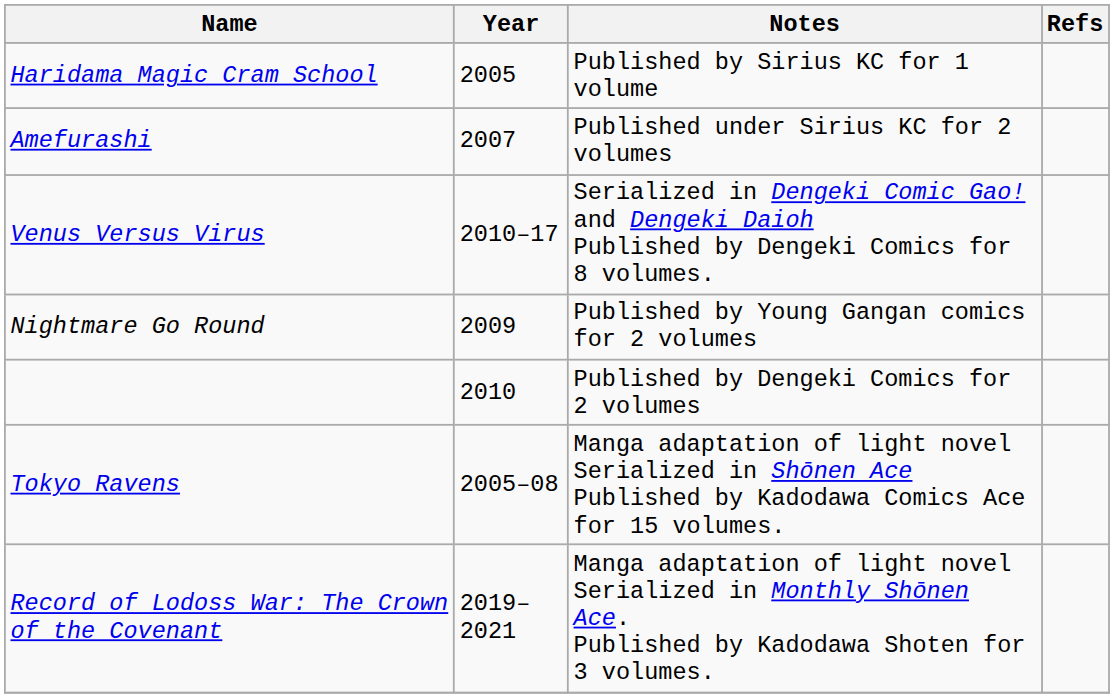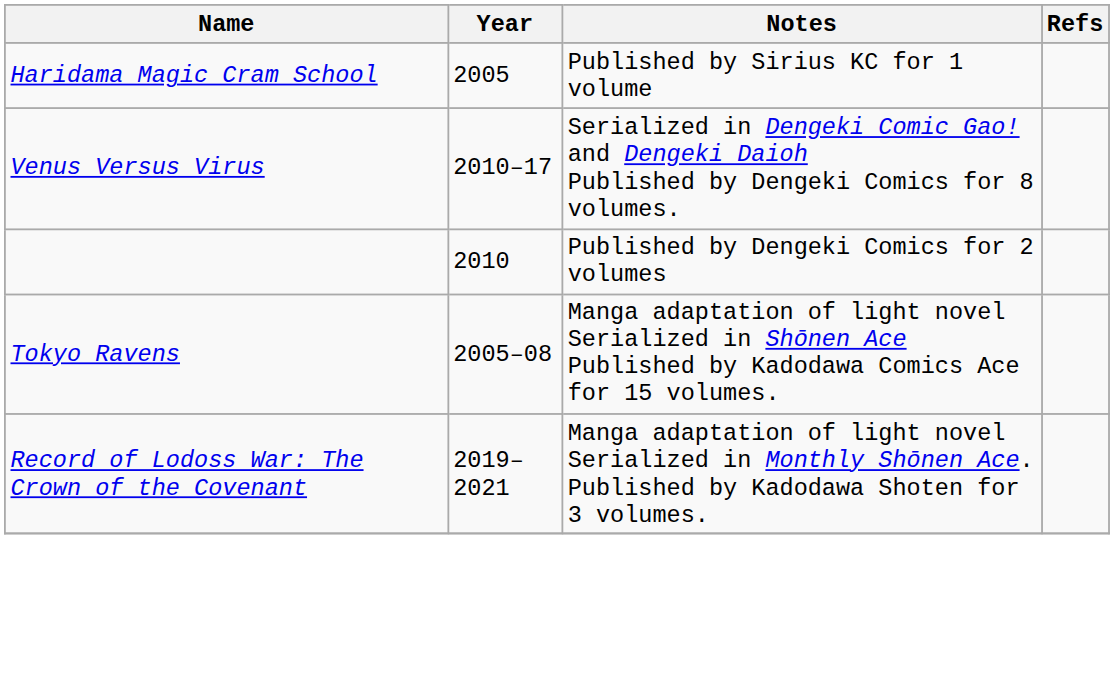 <table class="wikitable sortable">
 <tr>
 <th>Name</th>
 <th>Year</th>
 <th>Notes</th>
 <th>Refs</th>
 </tr>
 <tr>
 <td><em><a href='#'>Haridama Magic Cram School</a></em></td>
 <td>2005</td>
 <td>Published by Sirius KC for 1 volume</td>
 <td></td>
 </tr>
 <tr>
-<td><em><a href='#'>Amefurashi</a></em></td>
-<td>2007</td>
-<td>Published under Sirius KC for 2 volumes</td>
-<td></td>
-</tr>
-<tr>
 <td><em><a href='#'>Venus Versus Virus</a></em></td>
 <td>2010–17</td>
 <td>Serialized in <em><a href='#'>Dengeki Comic Gao!</a></em> and <em><a href='#'>Dengeki Daioh</a></em><br>Published by Dengeki Comics for 8 volumes.</td>
-<td></td>
-</tr>
-<tr>
-<td><em>Nightmare Go Round</em></td>
-<td>2009</td>
-<td>Published by Young Gangan comics for 2 volumes</td>
 <td></td>
 </tr>
 <tr>
 <td></td>
 <td>2010</td>
 <td>Published by Dengeki Comics for 2 volumes</td>
 <td></td>
 </tr>
 <tr>
 <td><em><a href='#'>Tokyo Ravens</a></em></td>
 <td>2005–08</td>
 <td>Manga adaptation of light novel<br>Serialized in <em><a href='#'>Shōnen Ace</a></em><br>Published by Kadodawa Comics Ace for 15 volumes.</td>
 <td></td>
 </tr>
 <tr>
 <td><em><a href='#'>Record of Lodoss War: The Crown of the Covenant</a></em></td>
 <td>2019–2021</td>
 <td>Manga adaptation of light novel<br>Serialized in <em><a href='#'>Monthly Shōnen Ace</a></em>.<br>Published by Kadodawa Shoten for 3 volumes.</td>
 <td></td>
 </tr>
 <tr>
 </tr>
 </table>
